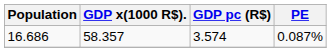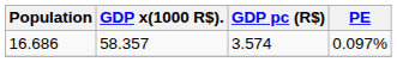 <table class="wikitable" border="1">
 <tr>
 <th>Population</th>
 <th><a href='#'>GDP</a> x(1000 R$).</th>
 <th><a href='#'>GDP pc</a> (R$)</th>
 <th><a href='#'>PE</a></th>
 </tr>
 <tr>
 <td>16.686</td>
 <td>58.357</td>
 <td>3.574</td>
-<td>0.087%</td>
+<td>0.097%</td>
 </tr>
 <tr>
 </tr>
 </table>
